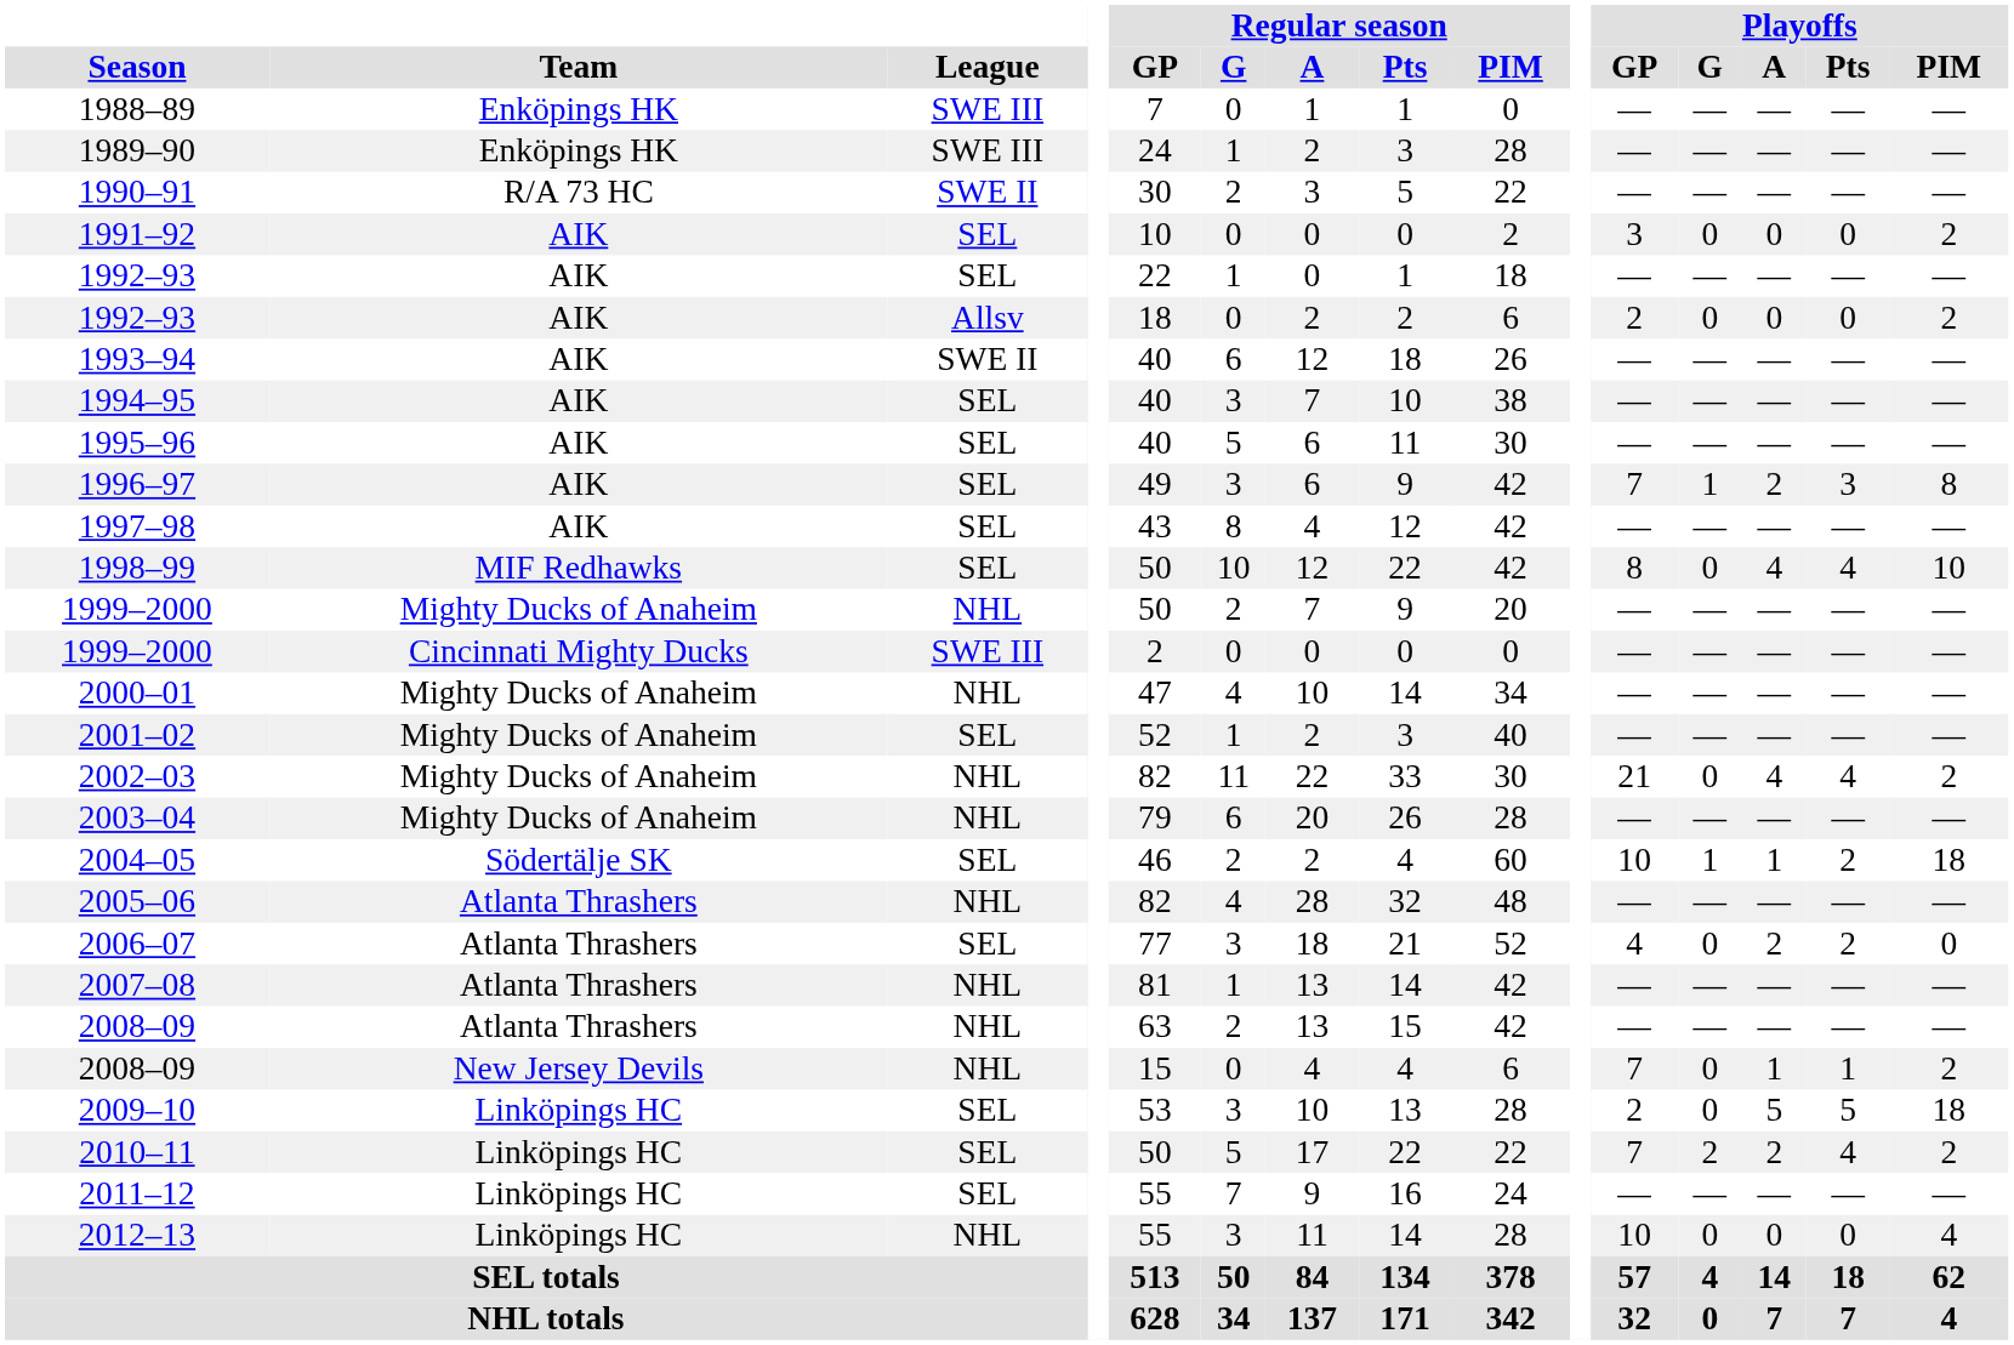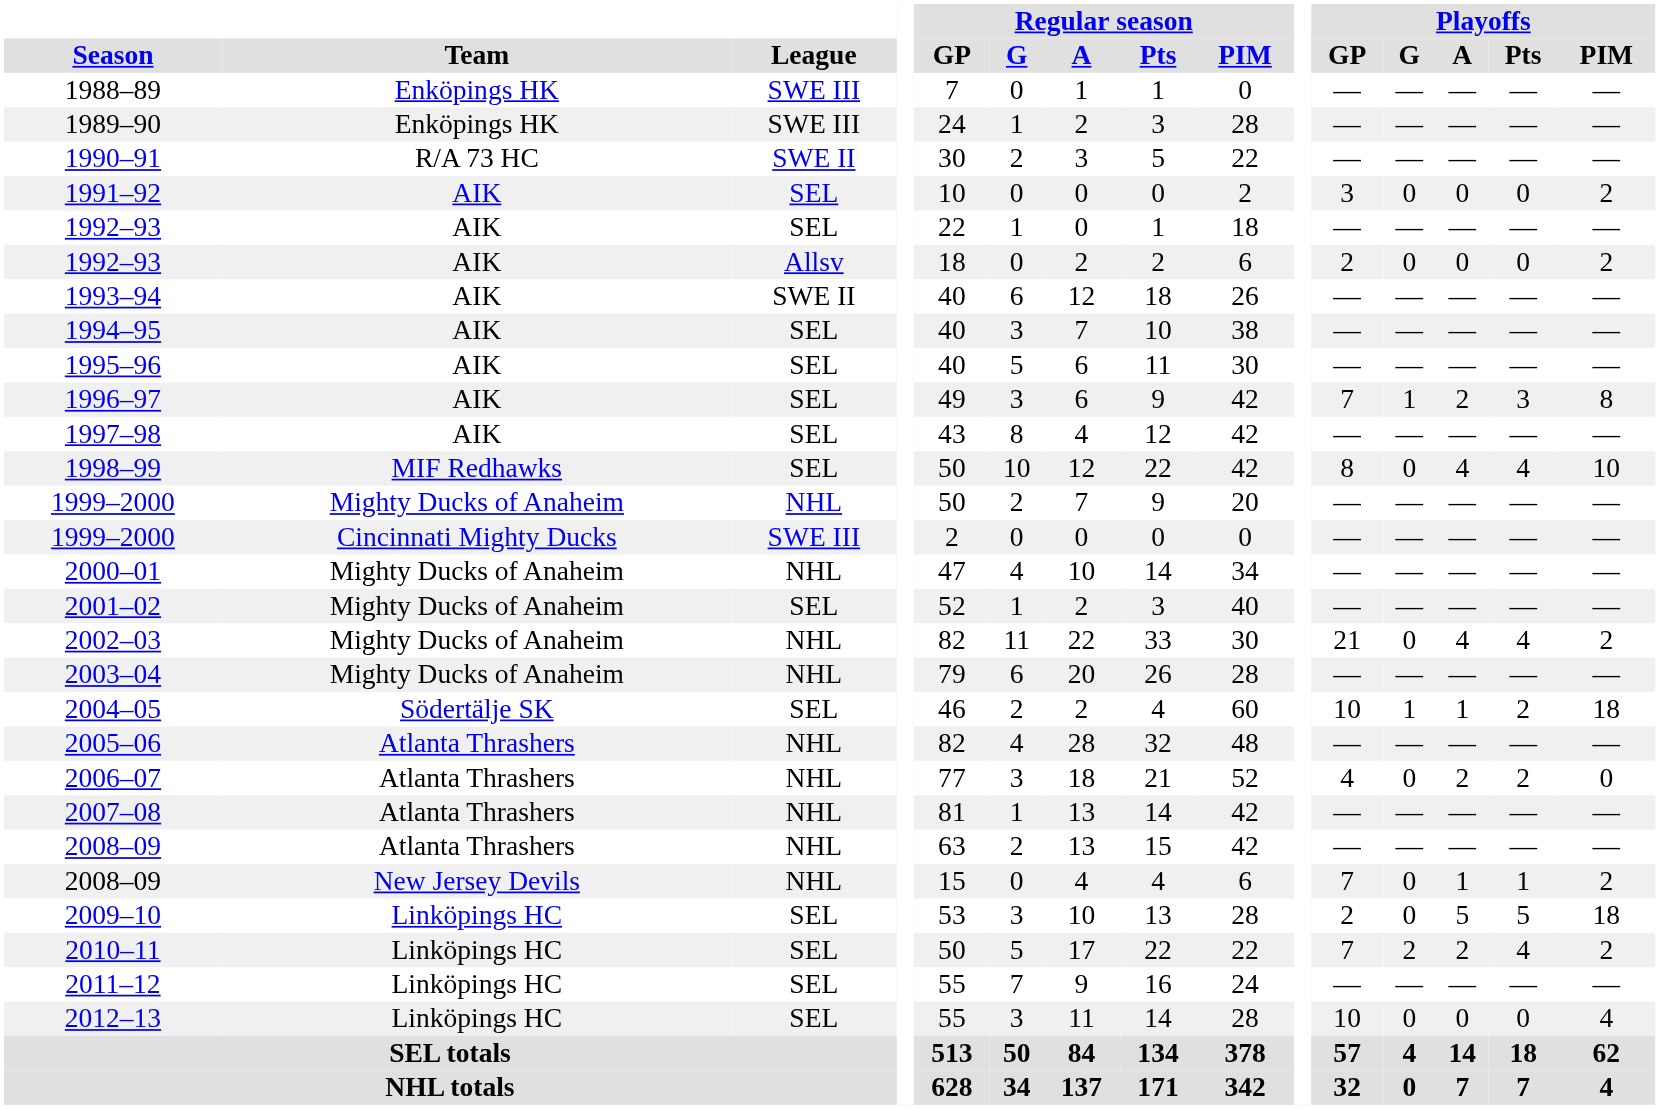 <table border="0" cellpadding="1" cellspacing="0" style="text-align:center; width:60em">
 <tr bgcolor="#e0e0e0">
 <th colspan="3" bgcolor="#ffffff"> </th>
 <th rowspan="99" bgcolor="#ffffff"> </th>
 <th colspan="5"><a href='#'>Regular season</a></th>
 <th rowspan="99" bgcolor="#ffffff"> </th>
 <th colspan="5"><a href='#'>Playoffs</a></th>
 </tr>
 <tr bgcolor="#e0e0e0">
 <th><a href='#'>Season</a></th>
 <th>Team</th>
 <th>League</th>
 <th>GP</th>
 <th><a href='#'>G</a></th>
 <th><a href='#'>A</a></th>
 <th><a href='#'>Pts</a></th>
 <th><a href='#'>PIM</a></th>
 <th>GP</th>
 <th>G</th>
 <th>A</th>
 <th>Pts</th>
 <th>PIM</th>
 </tr>
 <tr>
 <td>1988–89</td>
 <td><a href='#'>Enköpings HK</a></td>
 <td><a href='#'>SWE III</a></td>
 <td>7</td>
 <td>0</td>
 <td>1</td>
 <td>1</td>
 <td>0</td>
 <td>—</td>
 <td>—</td>
 <td>—</td>
 <td>—</td>
 <td>—</td>
 </tr>
 <tr bgcolor="#f0f0f0">
 <td>1989–90</td>
 <td>Enköpings HK</td>
 <td>SWE III</td>
 <td>24</td>
 <td>1</td>
 <td>2</td>
 <td>3</td>
 <td>28</td>
 <td>—</td>
 <td>—</td>
 <td>—</td>
 <td>—</td>
 <td>—</td>
 </tr>
 <tr>
 <td><a href='#'>1990–91</a></td>
 <td>R/A 73 HC</td>
 <td><a href='#'>SWE II</a></td>
 <td>30</td>
 <td>2</td>
 <td>3</td>
 <td>5</td>
 <td>22</td>
 <td>—</td>
 <td>—</td>
 <td>—</td>
 <td>—</td>
 <td>—</td>
 </tr>
 <tr bgcolor="#f0f0f0">
 <td><a href='#'>1991–92</a></td>
 <td><a href='#'>AIK</a></td>
 <td><a href='#'>SEL</a></td>
 <td>10</td>
 <td>0</td>
 <td>0</td>
 <td>0</td>
 <td>2</td>
 <td>3</td>
 <td>0</td>
 <td>0</td>
 <td>0</td>
 <td>2</td>
 </tr>
 <tr>
 <td><a href='#'>1992–93</a></td>
 <td>AIK</td>
 <td>SEL</td>
 <td>22</td>
 <td>1</td>
 <td>0</td>
 <td>1</td>
 <td>18</td>
 <td>—</td>
 <td>—</td>
 <td>—</td>
 <td>—</td>
 <td>—</td>
 </tr>
 <tr bgcolor="#f0f0f0">
 <td><a href='#'>1992–93</a></td>
 <td>AIK</td>
 <td><a href='#'>Allsv</a></td>
 <td>18</td>
 <td>0</td>
 <td>2</td>
 <td>2</td>
 <td>6</td>
 <td>2</td>
 <td>0</td>
 <td>0</td>
 <td>0</td>
 <td>2</td>
 </tr>
 <tr>
 <td><a href='#'>1993–94</a></td>
 <td>AIK</td>
 <td>SWE II</td>
 <td>40</td>
 <td>6</td>
 <td>12</td>
 <td>18</td>
 <td>26</td>
 <td>—</td>
 <td>—</td>
 <td>—</td>
 <td>—</td>
 <td>—</td>
 </tr>
 <tr bgcolor="#f0f0f0">
 <td><a href='#'>1994–95</a></td>
 <td>AIK</td>
 <td>SEL</td>
 <td>40</td>
 <td>3</td>
 <td>7</td>
 <td>10</td>
 <td>38</td>
 <td>—</td>
 <td>—</td>
 <td>—</td>
 <td>—</td>
 <td>—</td>
 </tr>
 <tr>
 <td><a href='#'>1995–96</a></td>
 <td>AIK</td>
 <td>SEL</td>
 <td>40</td>
 <td>5</td>
 <td>6</td>
 <td>11</td>
 <td>30</td>
 <td>—</td>
 <td>—</td>
 <td>—</td>
 <td>—</td>
 <td>—</td>
 </tr>
 <tr bgcolor="#f0f0f0">
 <td><a href='#'>1996–97</a></td>
 <td>AIK</td>
 <td>SEL</td>
 <td>49</td>
 <td>3</td>
 <td>6</td>
 <td>9</td>
 <td>42</td>
 <td>7</td>
 <td>1</td>
 <td>2</td>
 <td>3</td>
 <td>8</td>
 </tr>
 <tr>
 <td><a href='#'>1997–98</a></td>
 <td>AIK</td>
 <td>SEL</td>
 <td>43</td>
 <td>8</td>
 <td>4</td>
 <td>12</td>
 <td>42</td>
 <td>—</td>
 <td>—</td>
 <td>—</td>
 <td>—</td>
 <td>—</td>
 </tr>
 <tr bgcolor="#f0f0f0">
 <td><a href='#'>1998–99</a></td>
 <td><a href='#'>MIF Redhawks</a></td>
 <td>SEL</td>
 <td>50</td>
 <td>10</td>
 <td>12</td>
 <td>22</td>
 <td>42</td>
 <td>8</td>
 <td>0</td>
 <td>4</td>
 <td>4</td>
 <td>10</td>
 </tr>
 <tr>
 <td><a href='#'>1999–2000</a></td>
 <td><a href='#'>Mighty Ducks of Anaheim</a></td>
 <td><a href='#'>NHL</a></td>
 <td>50</td>
 <td>2</td>
 <td>7</td>
 <td>9</td>
 <td>20</td>
 <td>—</td>
 <td>—</td>
 <td>—</td>
 <td>—</td>
 <td>—</td>
 </tr>
 <tr bgcolor="#f0f0f0">
 <td><a href='#'>1999–2000</a></td>
 <td><a href='#'>Cincinnati Mighty Ducks</a></td>
 <td><a href='#'>SWE III</a></td>
 <td>2</td>
 <td>0</td>
 <td>0</td>
 <td>0</td>
 <td>0</td>
 <td>—</td>
 <td>—</td>
 <td>—</td>
 <td>—</td>
 <td>—</td>
 </tr>
 <tr>
 <td><a href='#'>2000–01</a></td>
 <td>Mighty Ducks of Anaheim</td>
 <td>NHL</td>
 <td>47</td>
 <td>4</td>
 <td>10</td>
 <td>14</td>
 <td>34</td>
 <td>—</td>
 <td>—</td>
 <td>—</td>
 <td>—</td>
 <td>—</td>
 </tr>
 <tr bgcolor="#f0f0f0">
 <td><a href='#'>2001–02</a></td>
 <td>Mighty Ducks of Anaheim</td>
 <td>SEL</td>
 <td>52</td>
 <td>1</td>
 <td>2</td>
 <td>3</td>
 <td>40</td>
 <td>—</td>
 <td>—</td>
 <td>—</td>
 <td>—</td>
 <td>—</td>
 </tr>
 <tr>
 <td><a href='#'>2002–03</a></td>
 <td>Mighty Ducks of Anaheim</td>
 <td>NHL</td>
 <td>82</td>
 <td>11</td>
 <td>22</td>
 <td>33</td>
 <td>30</td>
 <td>21</td>
 <td>0</td>
 <td>4</td>
 <td>4</td>
 <td>2</td>
 </tr>
 <tr bgcolor="#f0f0f0">
 <td><a href='#'>2003–04</a></td>
 <td>Mighty Ducks of Anaheim</td>
 <td>NHL</td>
 <td>79</td>
 <td>6</td>
 <td>20</td>
 <td>26</td>
 <td>28</td>
 <td>—</td>
 <td>—</td>
 <td>—</td>
 <td>—</td>
 <td>—</td>
 </tr>
 <tr>
 <td><a href='#'>2004–05</a></td>
 <td><a href='#'>Södertälje SK</a></td>
 <td>SEL</td>
 <td>46</td>
 <td>2</td>
 <td>2</td>
 <td>4</td>
 <td>60</td>
 <td>10</td>
 <td>1</td>
 <td>1</td>
 <td>2</td>
 <td>18</td>
 </tr>
 <tr bgcolor="#f0f0f0">
 <td><a href='#'>2005–06</a></td>
 <td><a href='#'>Atlanta Thrashers</a></td>
 <td>NHL</td>
 <td>82</td>
 <td>4</td>
 <td>28</td>
 <td>32</td>
 <td>48</td>
 <td>—</td>
 <td>—</td>
 <td>—</td>
 <td>—</td>
 <td>—</td>
 </tr>
 <tr>
 <td><a href='#'>2006–07</a></td>
 <td>Atlanta Thrashers</td>
-<td>SEL</td>
+<td>NHL</td>
 <td>77</td>
 <td>3</td>
 <td>18</td>
 <td>21</td>
 <td>52</td>
 <td>4</td>
 <td>0</td>
 <td>2</td>
 <td>2</td>
 <td>0</td>
 </tr>
 <tr bgcolor="#f0f0f0">
 <td><a href='#'>2007–08</a></td>
 <td>Atlanta Thrashers</td>
 <td>NHL</td>
 <td>81</td>
 <td>1</td>
 <td>13</td>
 <td>14</td>
 <td>42</td>
 <td>—</td>
 <td>—</td>
 <td>—</td>
 <td>—</td>
 <td>—</td>
 </tr>
 <tr>
 </tr>
 <tr>
 <td><a href='#'>2008–09</a></td>
 <td>Atlanta Thrashers</td>
 <td>NHL</td>
 <td>63</td>
 <td>2</td>
 <td>13</td>
 <td>15</td>
 <td>42</td>
 <td>—</td>
 <td>—</td>
 <td>—</td>
 <td>—</td>
 <td>—</td>
 </tr>
 <tr bgcolor="#f0f0f0">
 <td>2008–09</td>
 <td><a href='#'>New Jersey Devils</a></td>
 <td>NHL</td>
 <td>15</td>
 <td>0</td>
 <td>4</td>
 <td>4</td>
 <td>6</td>
 <td>7</td>
 <td>0</td>
 <td>1</td>
 <td>1</td>
 <td>2</td>
 </tr>
 <tr>
 <td><a href='#'>2009–10</a></td>
 <td><a href='#'>Linköpings HC</a></td>
 <td>SEL</td>
 <td>53</td>
 <td>3</td>
 <td>10</td>
 <td>13</td>
 <td>28</td>
 <td>2</td>
 <td>0</td>
 <td>5</td>
 <td>5</td>
 <td>18</td>
 </tr>
 <tr bgcolor="#f0f0f0">
 <td><a href='#'>2010–11</a></td>
 <td>Linköpings HC</td>
 <td>SEL</td>
 <td>50</td>
 <td>5</td>
 <td>17</td>
 <td>22</td>
 <td>22</td>
 <td>7</td>
 <td>2</td>
 <td>2</td>
 <td>4</td>
 <td>2</td>
 </tr>
 <tr>
 <td><a href='#'>2011–12</a></td>
 <td>Linköpings HC</td>
 <td>SEL</td>
 <td>55</td>
 <td>7</td>
 <td>9</td>
 <td>16</td>
 <td>24</td>
 <td>—</td>
 <td>—</td>
 <td>—</td>
 <td>—</td>
 <td>—</td>
 </tr>
 <tr bgcolor="#f0f0f0">
 <td><a href='#'>2012–13</a></td>
 <td>Linköpings HC</td>
-<td>NHL</td>
+<td>SEL</td>
 <td>55</td>
 <td>3</td>
 <td>11</td>
 <td>14</td>
 <td>28</td>
 <td>10</td>
 <td>0</td>
 <td>0</td>
 <td>0</td>
 <td>4</td>
 </tr>
 <tr bgcolor="#e0e0e0">
 <th colspan="3">SEL totals</th>
 <th>513</th>
 <th>50</th>
 <th>84</th>
 <th>134</th>
 <th>378</th>
 <th>57</th>
 <th>4</th>
 <th>14</th>
 <th>18</th>
 <th>62</th>
 </tr>
 <tr bgcolor="#e0e0e0">
 <th colspan="3">NHL totals</th>
 <th>628</th>
 <th>34</th>
 <th>137</th>
 <th>171</th>
 <th>342</th>
 <th>32</th>
 <th>0</th>
 <th>7</th>
 <th>7</th>
 <th>4</th>
 </tr>
 </table>
